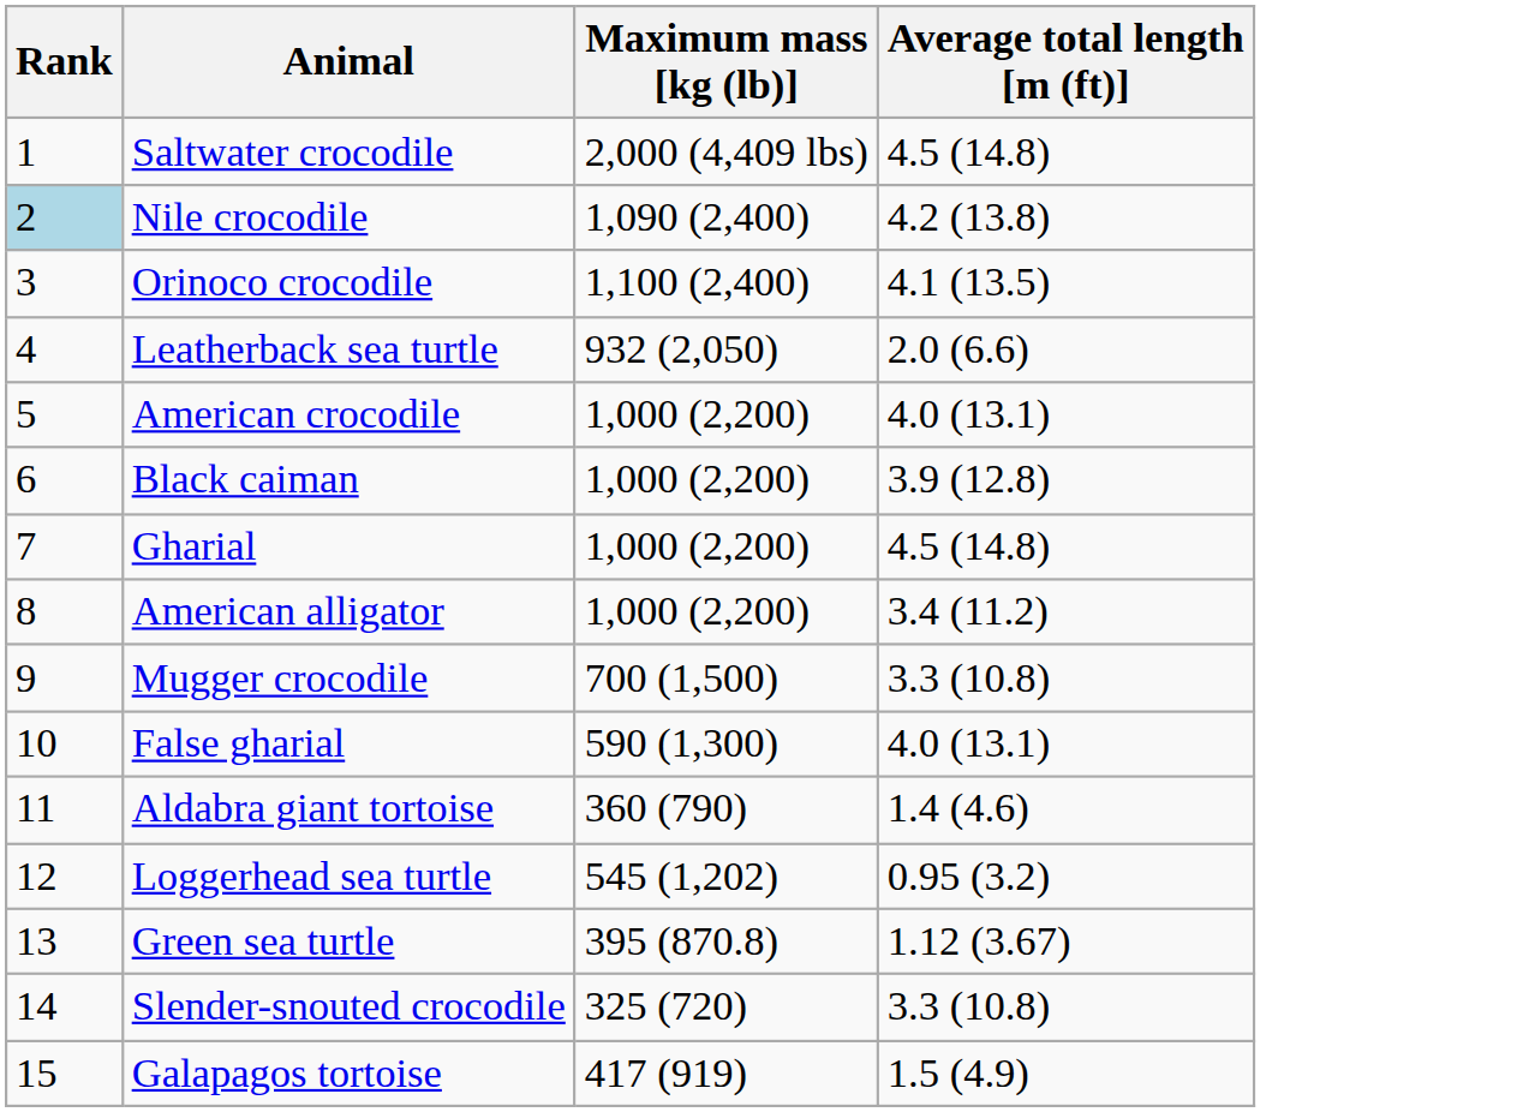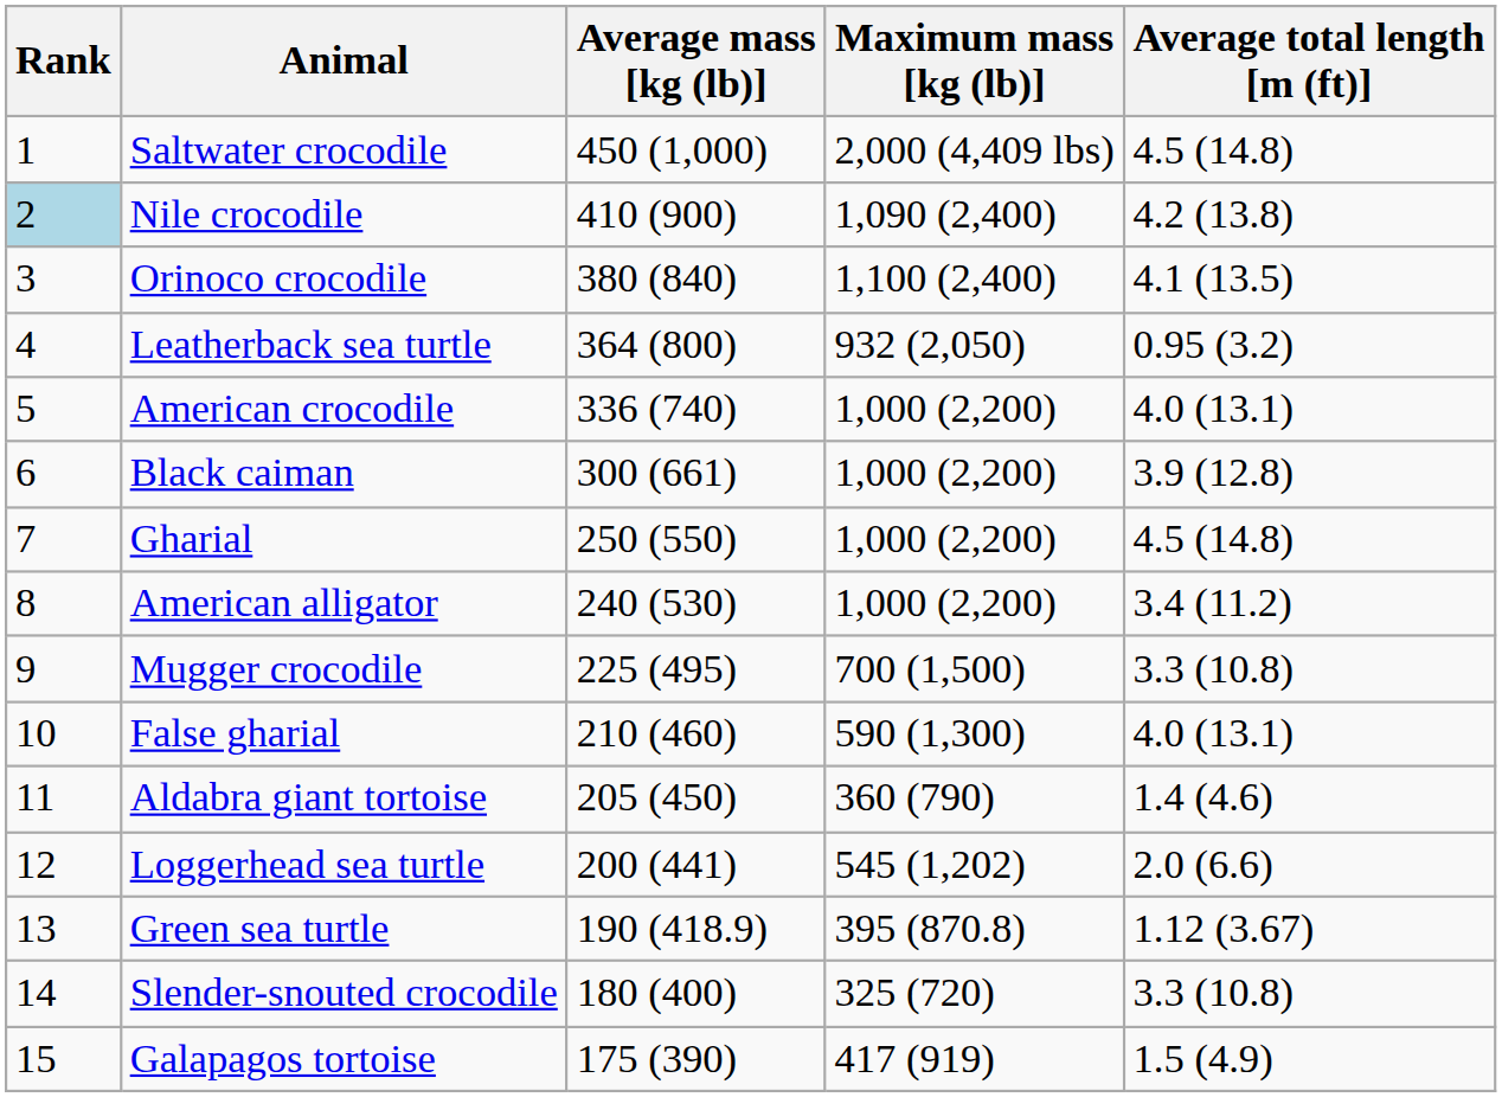 <table class="wikitable sortable">
 <tr>
 <th>Rank</th>
 <th>Animal</th>
+<th>Average mass<br>[kg (lb)]</th>
 <th>Maximum mass<br>[kg (lb)]</th>
 <th>Average total length<br>[m (ft)]</th>
 </tr>
 <tr>
 <td>1</td>
 <td><a href='#'>Saltwater crocodile</a></td>
+<td>450 (1,000)</td>
 <td>2,000 (4,409 lbs)</td>
 <td>4.5 (14.8)</td>
 </tr>
 <tr>
 <td style="background: lightblue;">2</td>
 <td><a href='#'>Nile crocodile</a></td>
+<td>410 (900)</td>
 <td>1,090 (2,400)</td>
 <td>4.2 (13.8)</td>
 </tr>
 <tr>
 <td>3</td>
 <td><a href='#'>Orinoco crocodile</a></td>
+<td>380 (840)</td>
 <td>1,100 (2,400)</td>
 <td>4.1 (13.5)</td>
 </tr>
 <tr>
 <td>4</td>
 <td><a href='#'>Leatherback sea turtle</a></td>
+<td>364 (800)</td>
 <td>932 (2,050)</td>
-<td>2.0 (6.6)</td>
+<td>0.95 (3.2)</td>
 </tr>
 <tr>
 <td>5</td>
 <td><a href='#'>American crocodile</a></td>
+<td>336 (740)</td>
 <td>1,000 (2,200)</td>
 <td>4.0 (13.1)</td>
 </tr>
 <tr>
 <td>6</td>
 <td><a href='#'>Black caiman</a></td>
+<td>300 (661)</td>
 <td>1,000 (2,200)</td>
 <td>3.9 (12.8)</td>
 </tr>
 <tr>
 <td>7</td>
 <td><a href='#'>Gharial</a></td>
+<td>250 (550)</td>
 <td>1,000 (2,200)</td>
 <td>4.5 (14.8)</td>
 </tr>
 <tr>
 <td>8</td>
 <td><a href='#'>American alligator</a></td>
+<td>240 (530)</td>
 <td>1,000 (2,200)</td>
 <td>3.4 (11.2)</td>
 </tr>
 <tr>
 <td>9</td>
 <td><a href='#'>Mugger crocodile</a></td>
+<td>225 (495)</td>
 <td>700 (1,500)</td>
 <td>3.3 (10.8)</td>
 </tr>
 <tr>
 <td>10</td>
 <td><a href='#'>False gharial</a></td>
+<td>210 (460)</td>
 <td>590 (1,300)</td>
 <td>4.0 (13.1)</td>
 </tr>
 <tr>
 <td>11</td>
 <td><a href='#'>Aldabra giant tortoise</a></td>
+<td>205 (450)</td>
 <td>360 (790)</td>
 <td>1.4 (4.6)</td>
 </tr>
 <tr>
 <td>12</td>
 <td><a href='#'>Loggerhead sea turtle</a></td>
+<td>200 (441)</td>
 <td>545 (1,202)</td>
-<td>0.95 (3.2)</td>
+<td>2.0 (6.6)</td>
 </tr>
 <tr>
 <td>13</td>
 <td><a href='#'>Green sea turtle</a></td>
+<td>190 (418.9)</td>
 <td>395 (870.8)</td>
 <td>1.12 (3.67)</td>
 </tr>
 <tr>
 <td>14</td>
 <td><a href='#'>Slender-snouted crocodile</a></td>
+<td>180 (400)</td>
 <td>325 (720)</td>
 <td>3.3 (10.8)</td>
 </tr>
 <tr>
 <td>15</td>
 <td><a href='#'>Galapagos tortoise</a></td>
+<td>175 (390)</td>
 <td>417 (919)</td>
 <td>1.5 (4.9)</td>
 </tr>
 </table>
